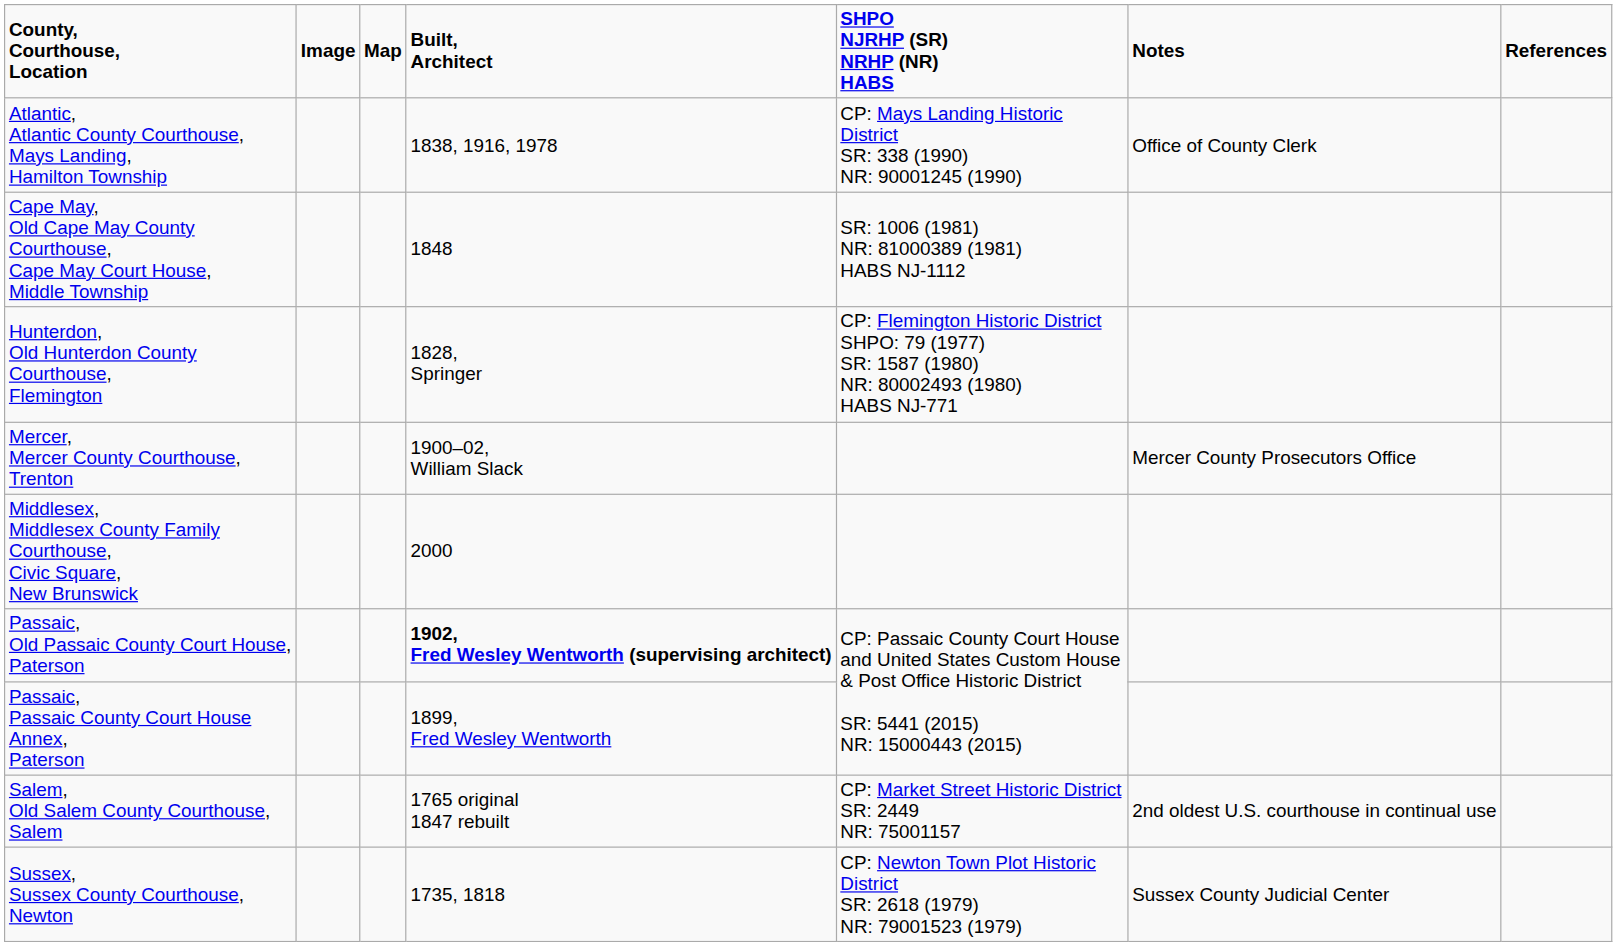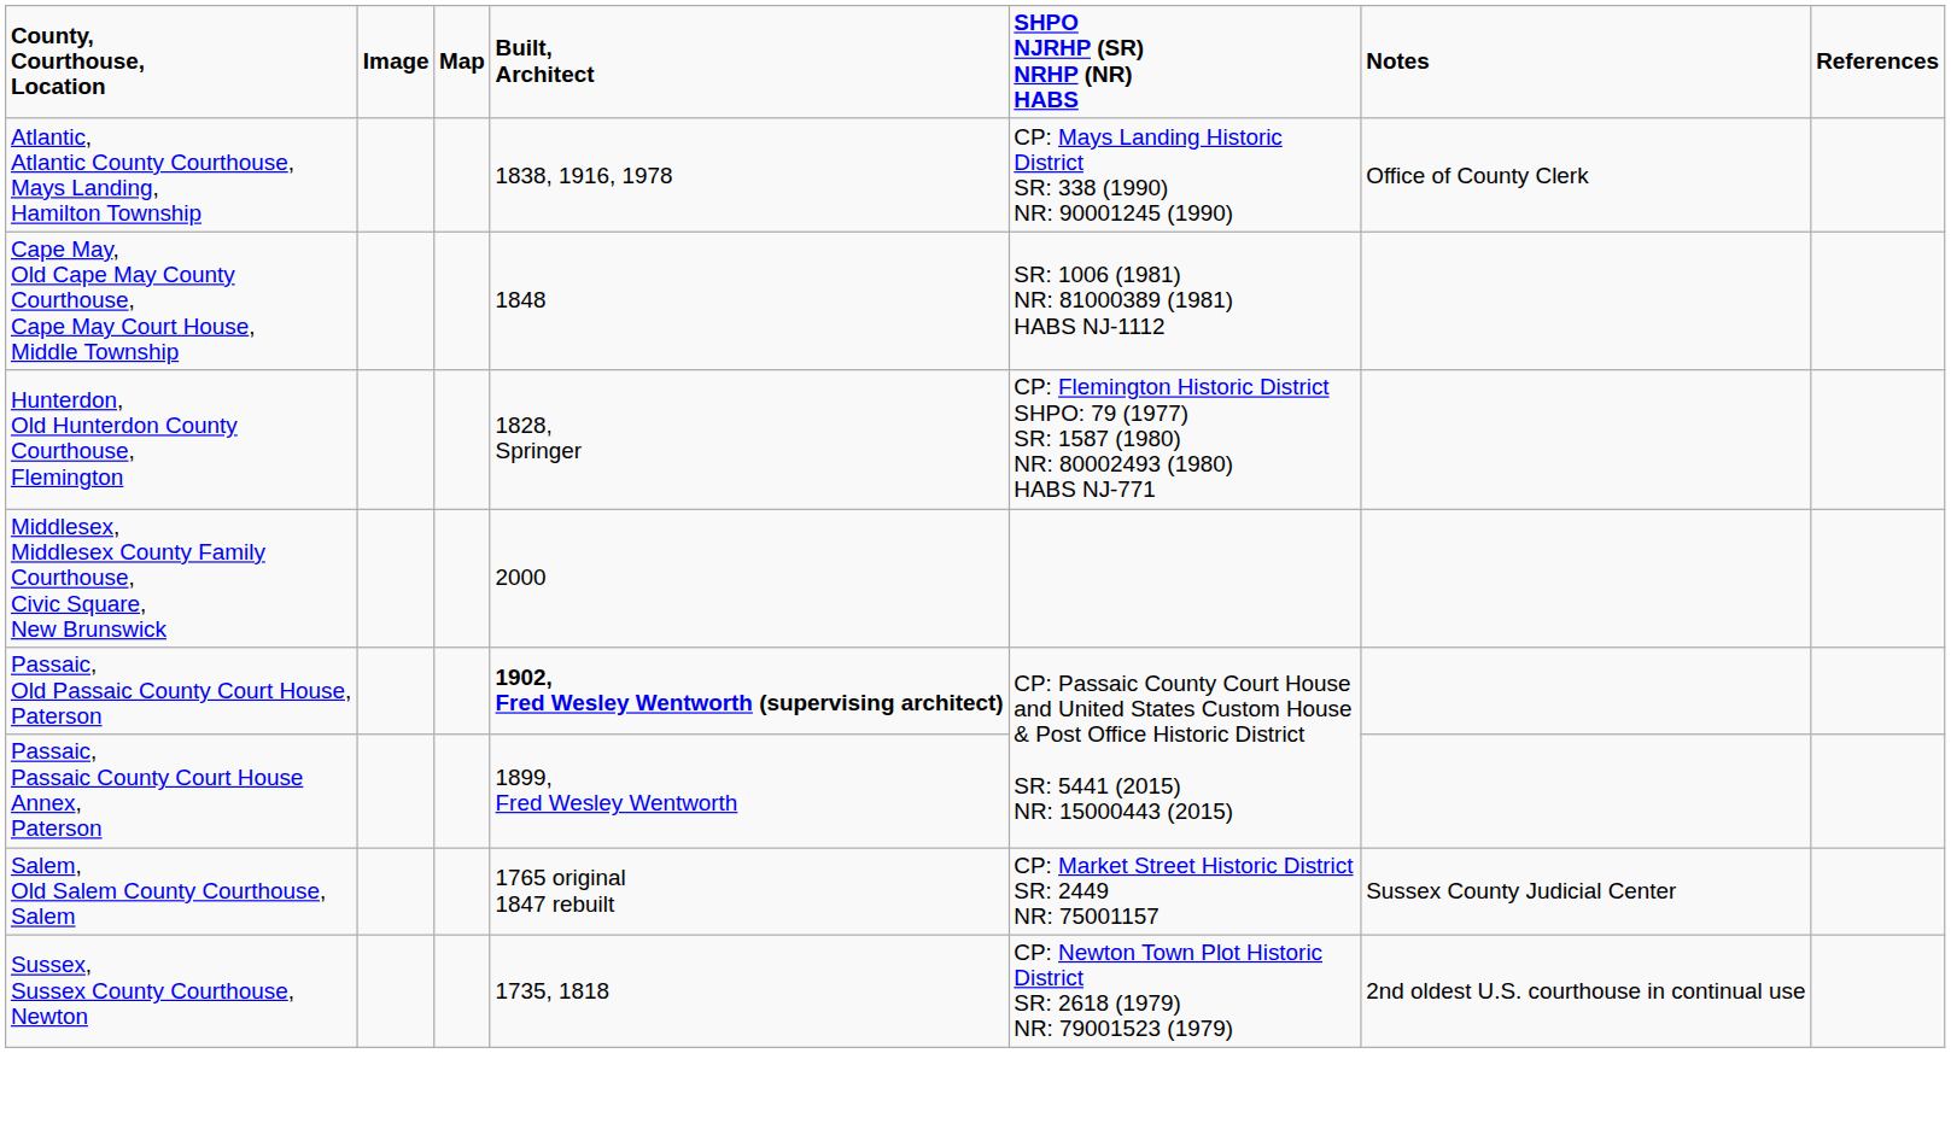 <table class="wikitable sortable">
 <tr>
 <td scope="col" width="240px"><strong>County,<br>Courthouse,<br>Location</strong></td>
 <td><strong>Image</strong></td>
 <td><strong>Map</strong></td>
 <td><strong>Built,<br>Architect</strong></td>
 <td scope="col" width="240px"><strong><a href='#'>SHPO</a><br><a href='#'>NJRHP</a> (SR)<br><a href='#'>NRHP</a> (NR)<br><a href='#'>HABS</a></strong></td>
 <td><strong>Notes</strong></td>
 <td scope="col" width="5px"><strong>References</strong></td>
 </tr>
 <tr>
 <td><a href='#'>Atlantic</a>,<br><a href='#'>Atlantic County Courthouse</a>,<br><a href='#'>Mays Landing</a>,<br><a href='#'>Hamilton Township</a><br><small></small></td>
 <td></td>
 <td></td>
 <td>1838, 1916, 1978</td>
 <td>CP: <a href='#'>Mays Landing Historic District</a><br>SR: 338 (1990)<br>NR: 90001245 (1990)</td>
 <td>Office of County Clerk</td>
 <td></td>
 </tr>
 <tr>
 <td><a href='#'>Cape May</a>,<br><a href='#'>Old Cape May County Courthouse</a>,<br><a href='#'>Cape May Court House</a>,<br><a href='#'>Middle Township</a><br><small></small></td>
 <td></td>
 <td></td>
 <td>1848</td>
 <td>SR: 1006 (1981)<br>NR: 81000389 (1981)<br>HABS NJ-1112</td>
 <td></td>
 <td></td>
 </tr>
 <tr>
 <td><a href='#'>Hunterdon</a>,<br><a href='#'>Old Hunterdon County Courthouse</a>,<br><a href='#'>Flemington</a><br><small></small></td>
 <td></td>
 <td></td>
 <td>1828,<br>Springer</td>
 <td>CP: <a href='#'>Flemington Historic District</a><br>SHPO: 79 (1977)<br>SR: 1587 (1980)<br>NR: 80002493 (1980)<br>HABS NJ-771</td>
 <td></td>
 <td></td>
 </tr>
 <tr>
-<td><a href='#'>Mercer</a>,<br><a href='#'>Mercer County Courthouse</a>,<br><a href='#'>Trenton</a><br><small></small></td>
-<td></td>
-<td></td>
-<td>1900–02,<br>William Slack</td>
-<td></td>
-<td>Mercer County Prosecutors Office</td>
-<td></td>
-</tr>
-<tr>
 <td><a href='#'>Middlesex</a>,<br><a href='#'>Middlesex County Family Courthouse</a>,<br><a href='#'>Civic Square</a>,<br><a href='#'>New Brunswick</a><br><small></small></td>
 <td></td>
 <td></td>
 <td>2000</td>
 <td></td>
 <td></td>
 <td></td>
 </tr>
 <tr>
 <td><a href='#'>Passaic</a>,<br><a href='#'>Old Passaic County Court House</a>,<br><a href='#'>Paterson</a><br><small></small></td>
 <td></td>
 <td></td>
 <td><strong>1902,<br><a href='#'>Fred Wesley Wentworth</a> (supervising architect)</strong></td>
 <td rowspan=2>CP: Passaic County Court House and United States Custom House & Post Office Historic District<br><br>SR: 5441 (2015)<br>NR: 15000443 (2015)</td>
 <td></td>
 <td></td>
 </tr>
 <tr>
 <td><a href='#'>Passaic</a>,<br><a href='#'>Passaic County Court House Annex</a>,<br><a href='#'>Paterson</a><br><small></small></td>
 <td></td>
 <td></td>
 <td>1899,<br><a href='#'>Fred Wesley Wentworth</a></td>
 <td></td>
 <td></td>
 </tr>
 <tr>
 <td><a href='#'>Salem</a>,<br><a href='#'>Old Salem County Courthouse</a>,<br><a href='#'>Salem</a><br><small></small></td>
 <td></td>
 <td></td>
 <td>1765 original<br>1847 rebuilt</td>
 <td>CP: <a href='#'>Market Street Historic District</a><br>SR: 2449<br>NR: 75001157</td>
-<td>2nd oldest U.S. courthouse in continual use</td>
+<td>Sussex County Judicial Center</td>
 <td></td>
 </tr>
 <tr>
 <td><a href='#'>Sussex</a>,<br><a href='#'>Sussex County Courthouse</a>,<br><a href='#'>Newton</a><br><small></small></td>
 <td></td>
 <td></td>
 <td>1735, 1818</td>
 <td>CP: <a href='#'>Newton Town Plot Historic District</a><br>SR: 2618 (1979)<br>NR: 79001523 (1979)</td>
-<td>Sussex County Judicial Center</td>
+<td>2nd oldest U.S. courthouse in continual use</td>
 <td></td>
 </tr>
 </table>
